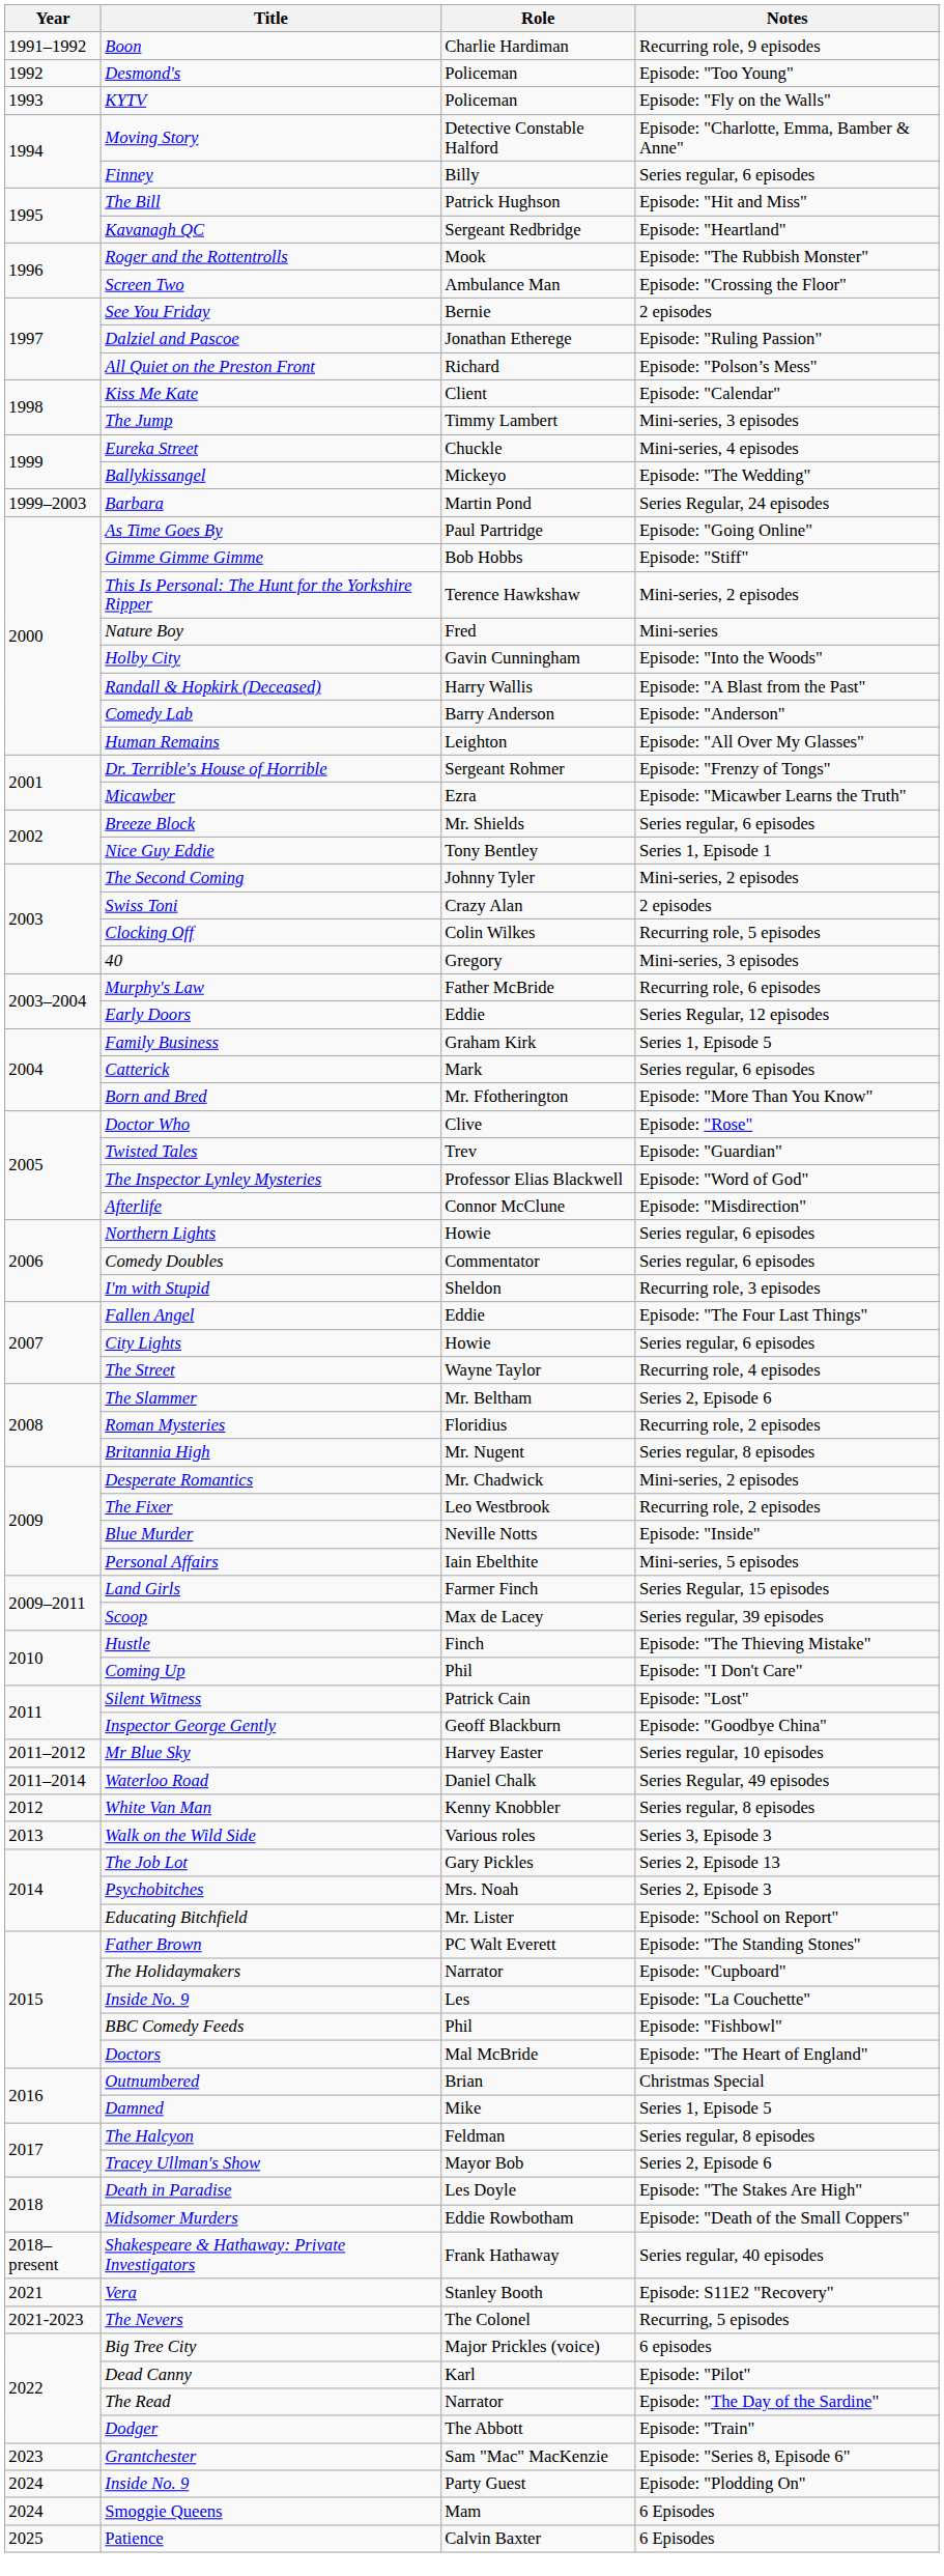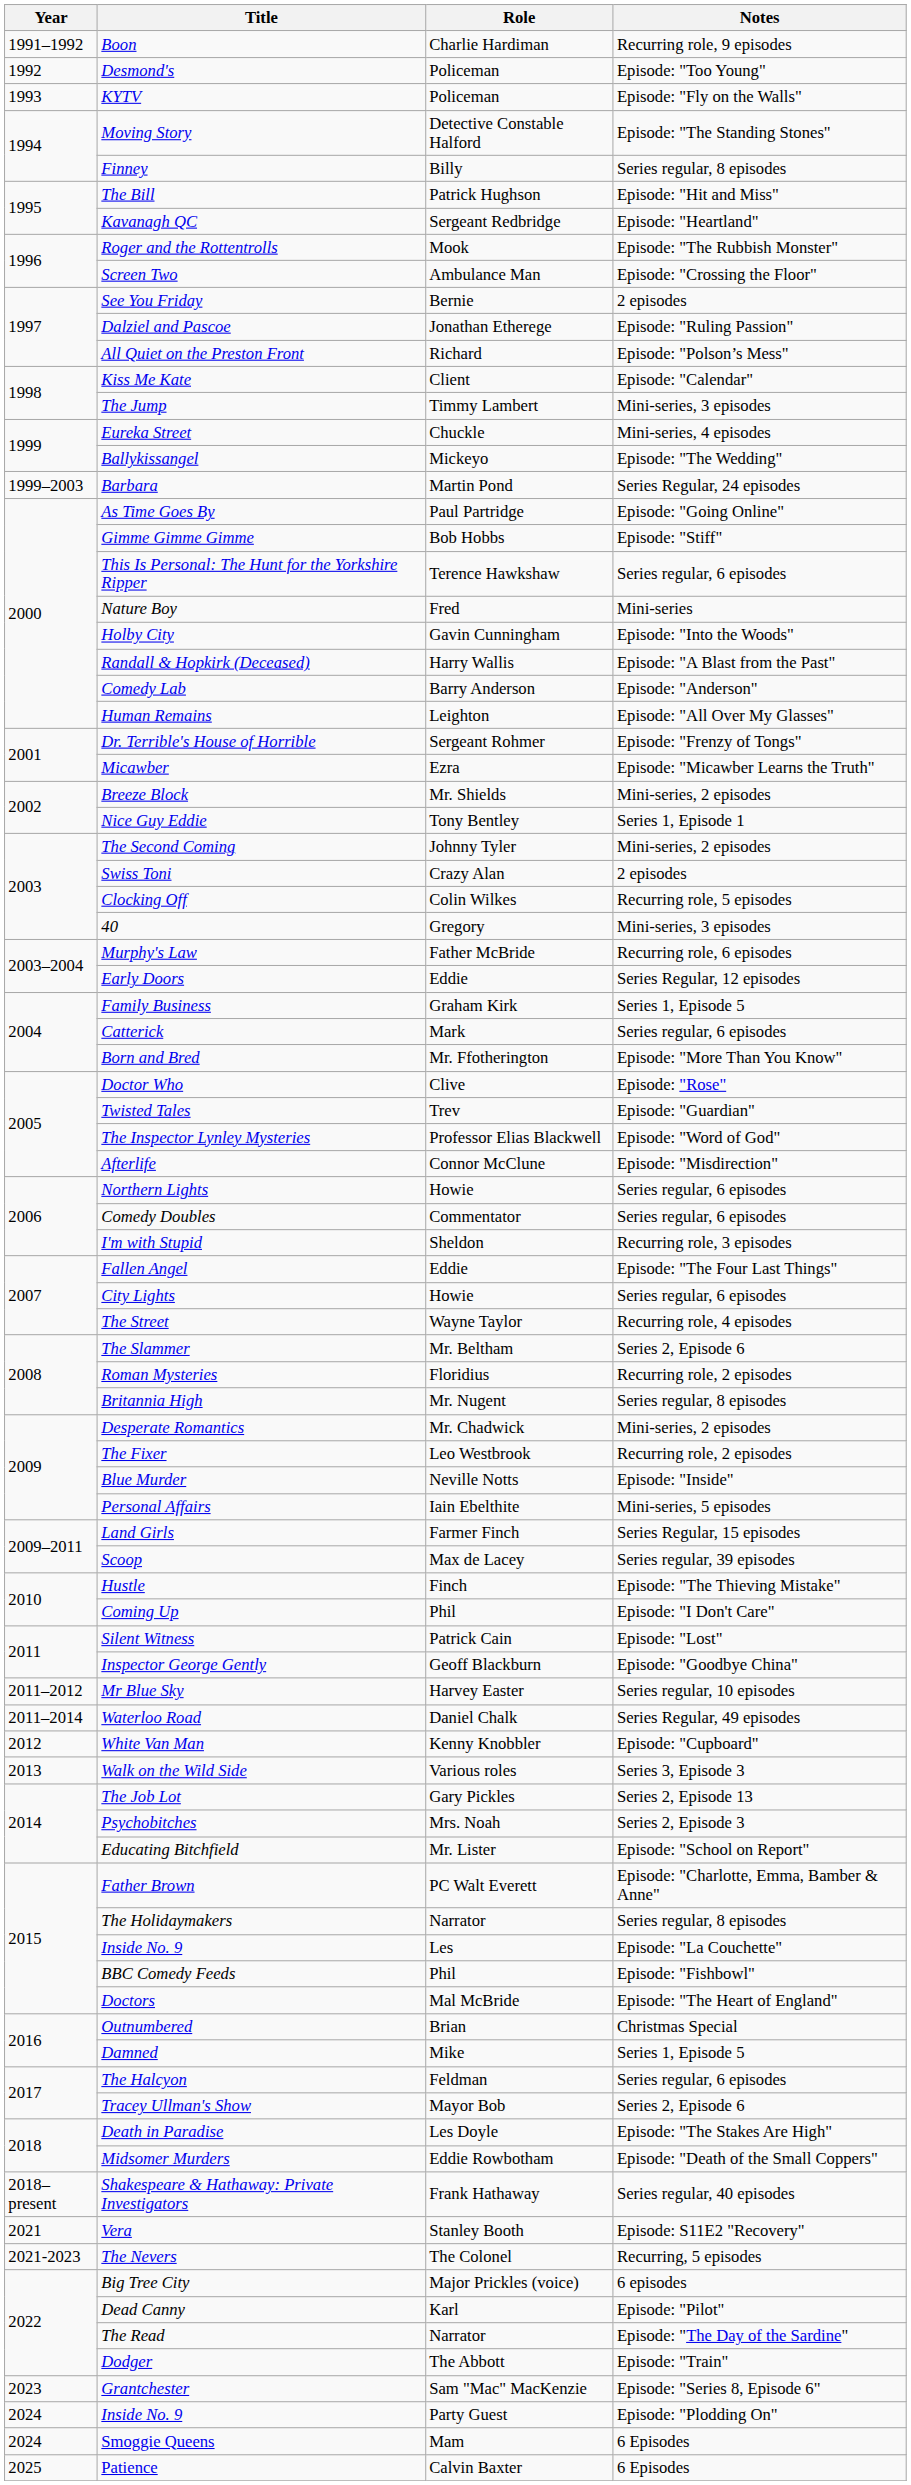 <table class="wikitable sortable">
 <tr>
 <th>Year</th>
 <th>Title</th>
 <th>Role</th>
 <th class="unsortable">Notes</th>
 </tr>
 <tr>
 <td>1991–1992</td>
 <td><em><a href='#'>Boon</a></em></td>
 <td>Charlie Hardiman</td>
 <td>Recurring role, 9 episodes</td>
 </tr>
 <tr>
 <td>1992</td>
 <td><em><a href='#'>Desmond's</a></em></td>
 <td>Policeman</td>
 <td>Episode: "Too Young"</td>
 </tr>
 <tr>
 <td>1993</td>
 <td><em><a href='#'>KYTV</a></em></td>
 <td>Policeman</td>
 <td>Episode: "Fly on the Walls"</td>
 </tr>
 <tr>
 <td rowspan="2">1994</td>
 <td><em><a href='#'>Moving Story</a></em></td>
 <td>Detective Constable Halford</td>
-<td>Episode: "Charlotte, Emma, Bamber & Anne"</td>
+<td>Episode: "The Standing Stones"</td>
 </tr>
 <tr>
 <td><em><a href='#'>Finney</a></em></td>
 <td>Billy</td>
-<td>Series regular, 6 episodes</td>
+<td>Series regular, 8 episodes</td>
 </tr>
 <tr>
 <td rowspan="2">1995</td>
 <td><em><a href='#'>The Bill</a></em></td>
 <td>Patrick Hughson</td>
 <td>Episode: "Hit and Miss"</td>
 </tr>
 <tr>
 <td><em><a href='#'>Kavanagh QC</a></em></td>
 <td>Sergeant Redbridge</td>
 <td>Episode: "Heartland"</td>
 </tr>
 <tr>
 <td rowspan="2">1996</td>
 <td><em><a href='#'>Roger and the Rottentrolls</a></em></td>
 <td>Mook</td>
 <td>Episode: "The Rubbish Monster"</td>
 </tr>
 <tr>
 <td><em><a href='#'>Screen Two</a></em></td>
 <td>Ambulance Man</td>
 <td>Episode: "Crossing the Floor"</td>
 </tr>
 <tr>
 <td rowspan="3">1997</td>
 <td><em><a href='#'>See You Friday</a></em></td>
 <td>Bernie</td>
 <td>2 episodes</td>
 </tr>
 <tr>
 <td><em><a href='#'>Dalziel and Pascoe</a></em></td>
 <td>Jonathan Etherege</td>
 <td>Episode: "Ruling Passion"</td>
 </tr>
 <tr>
 <td><em><a href='#'>All Quiet on the Preston Front</a></em></td>
 <td>Richard</td>
 <td>Episode: "Polson’s Mess"</td>
 </tr>
 <tr>
 <td rowspan="2">1998</td>
 <td><em><a href='#'>Kiss Me Kate</a></em></td>
 <td>Client</td>
 <td>Episode: "Calendar"</td>
 </tr>
 <tr>
 <td><em><a href='#'>The Jump</a></em></td>
 <td>Timmy Lambert</td>
 <td>Mini-series, 3 episodes</td>
 </tr>
 <tr>
 <td rowspan="2">1999</td>
 <td><em><a href='#'>Eureka Street</a></em></td>
 <td>Chuckle</td>
 <td>Mini-series, 4 episodes</td>
 </tr>
 <tr>
 <td><em><a href='#'>Ballykissangel</a></em></td>
 <td>Mickeyo</td>
 <td>Episode: "The Wedding"</td>
 </tr>
 <tr>
 <td>1999–2003</td>
 <td><em><a href='#'>Barbara</a></em></td>
 <td>Martin Pond</td>
 <td>Series Regular, 24 episodes</td>
 </tr>
 <tr>
 <td rowspan="8">2000</td>
 <td><em><a href='#'>As Time Goes By</a></em></td>
 <td>Paul Partridge</td>
 <td>Episode: "Going Online"</td>
 </tr>
 <tr>
 <td><em><a href='#'>Gimme Gimme Gimme</a></em></td>
 <td>Bob Hobbs</td>
 <td>Episode: "Stiff"</td>
 </tr>
 <tr>
 <td><em><a href='#'>This Is Personal: The Hunt for the Yorkshire Ripper</a></em></td>
 <td>Terence Hawkshaw</td>
-<td>Mini-series, 2 episodes</td>
+<td>Series regular, 6 episodes</td>
 </tr>
 <tr>
 <td><em>Nature Boy</em></td>
 <td>Fred</td>
 <td>Mini-series</td>
 </tr>
 <tr>
 <td><em><a href='#'>Holby City</a></em></td>
 <td>Gavin Cunningham</td>
 <td>Episode: "Into the Woods"</td>
 </tr>
 <tr>
 <td><em><a href='#'>Randall & Hopkirk (Deceased)</a></em></td>
 <td>Harry Wallis</td>
 <td>Episode: "A Blast from the Past"</td>
 </tr>
 <tr>
 <td><em><a href='#'>Comedy Lab</a></em></td>
 <td>Barry Anderson</td>
 <td>Episode: "Anderson"</td>
 </tr>
 <tr>
 <td><em><a href='#'>Human Remains</a></em></td>
 <td>Leighton</td>
 <td>Episode: "All Over My Glasses"</td>
 </tr>
 <tr>
 <td rowspan="2">2001</td>
 <td><em><a href='#'>Dr. Terrible's House of Horrible</a></em></td>
 <td>Sergeant Rohmer</td>
 <td>Episode: "Frenzy of Tongs"</td>
 </tr>
 <tr>
 <td><em><a href='#'>Micawber</a></em></td>
 <td>Ezra</td>
 <td>Episode: "Micawber Learns the Truth"</td>
 </tr>
 <tr>
 <td rowspan="2">2002</td>
 <td><em><a href='#'>Breeze Block</a></em></td>
 <td>Mr. Shields</td>
-<td>Series regular, 6 episodes</td>
+<td>Mini-series, 2 episodes</td>
 </tr>
 <tr>
 <td><em><a href='#'>Nice Guy Eddie</a></em></td>
 <td>Tony Bentley</td>
 <td>Series 1, Episode 1</td>
 </tr>
 <tr>
 <td rowspan="4">2003</td>
 <td><em><a href='#'>The Second Coming</a></em></td>
 <td>Johnny Tyler</td>
 <td>Mini-series, 2 episodes</td>
 </tr>
 <tr>
 <td><em><a href='#'>Swiss Toni</a></em></td>
 <td>Crazy Alan</td>
 <td>2 episodes</td>
 </tr>
 <tr>
 <td><em><a href='#'>Clocking Off</a></em></td>
 <td>Colin Wilkes</td>
 <td>Recurring role, 5 episodes</td>
 </tr>
 <tr>
 <td><em>40</em></td>
 <td>Gregory</td>
 <td>Mini-series, 3 episodes</td>
 </tr>
 <tr>
 <td rowspan="2">2003–2004</td>
 <td><em><a href='#'>Murphy's Law</a></em></td>
 <td>Father McBride</td>
 <td>Recurring role, 6 episodes</td>
 </tr>
 <tr>
 <td><em><a href='#'>Early Doors</a></em></td>
 <td>Eddie</td>
 <td>Series Regular, 12 episodes</td>
 </tr>
 <tr>
 <td rowspan="3">2004</td>
 <td><em><a href='#'>Family Business</a></em></td>
 <td>Graham Kirk</td>
 <td>Series 1, Episode 5</td>
 </tr>
 <tr>
 <td><em><a href='#'>Catterick</a></em></td>
 <td>Mark</td>
 <td>Series regular, 6 episodes</td>
 </tr>
 <tr>
 <td><em><a href='#'>Born and Bred</a></em></td>
 <td>Mr. Ffotherington</td>
 <td>Episode: "More Than You Know"</td>
 </tr>
 <tr>
 <td rowspan="4">2005</td>
 <td><em><a href='#'>Doctor Who</a></em></td>
 <td>Clive</td>
 <td>Episode: <a href='#'>"Rose"</a></td>
 </tr>
 <tr>
 <td><em><a href='#'>Twisted Tales</a></em></td>
 <td>Trev</td>
 <td>Episode: "Guardian"</td>
 </tr>
 <tr>
 <td><em><a href='#'>The Inspector Lynley Mysteries</a></em></td>
 <td>Professor Elias Blackwell</td>
 <td>Episode: "Word of God"</td>
 </tr>
 <tr>
 <td><em><a href='#'>Afterlife</a></em></td>
 <td>Connor McClune</td>
 <td>Episode: "Misdirection"</td>
 </tr>
 <tr>
 <td rowspan="3">2006</td>
 <td><em><a href='#'>Northern Lights</a></em></td>
 <td>Howie</td>
 <td>Series regular, 6 episodes</td>
 </tr>
 <tr>
 <td><em>Comedy Doubles</em></td>
 <td>Commentator</td>
 <td>Series regular, 6 episodes</td>
 </tr>
 <tr>
 <td><em><a href='#'>I'm with Stupid</a></em></td>
 <td>Sheldon</td>
 <td>Recurring role, 3 episodes</td>
 </tr>
 <tr>
 <td rowspan="3">2007</td>
 <td><em><a href='#'>Fallen Angel</a></em></td>
 <td>Eddie</td>
 <td>Episode: "The Four Last Things"</td>
 </tr>
 <tr>
 <td><em><a href='#'>City Lights</a></em></td>
 <td>Howie</td>
 <td>Series regular, 6 episodes</td>
 </tr>
 <tr>
 <td><em><a href='#'>The Street</a></em></td>
 <td>Wayne Taylor</td>
 <td>Recurring role, 4 episodes</td>
 </tr>
 <tr>
 <td rowspan="3">2008</td>
 <td><em><a href='#'>The Slammer</a></em></td>
 <td>Mr. Beltham</td>
 <td>Series 2, Episode 6</td>
 </tr>
 <tr>
 <td><em><a href='#'>Roman Mysteries</a></em></td>
 <td>Floridius</td>
 <td>Recurring role, 2 episodes</td>
 </tr>
 <tr>
 <td><em><a href='#'>Britannia High</a></em></td>
 <td>Mr. Nugent</td>
 <td>Series regular, 8 episodes</td>
 </tr>
 <tr>
 <td rowspan="4">2009</td>
 <td><em><a href='#'>Desperate Romantics</a></em></td>
 <td>Mr. Chadwick</td>
 <td>Mini-series, 2 episodes</td>
 </tr>
 <tr>
 <td><em><a href='#'>The Fixer</a></em></td>
 <td>Leo Westbrook</td>
 <td>Recurring role, 2 episodes</td>
 </tr>
 <tr>
 <td><em><a href='#'>Blue Murder</a></em></td>
 <td>Neville Notts</td>
 <td>Episode: "Inside"</td>
 </tr>
 <tr>
 <td><em><a href='#'>Personal Affairs</a></em></td>
 <td>Iain Ebelthite</td>
 <td>Mini-series, 5 episodes</td>
 </tr>
 <tr>
 <td rowspan="2">2009–2011</td>
 <td><em><a href='#'>Land Girls</a></em></td>
 <td>Farmer Finch</td>
 <td>Series Regular, 15 episodes</td>
 </tr>
 <tr>
 <td><em><a href='#'>Scoop</a></em></td>
 <td>Max de Lacey</td>
 <td>Series regular, 39 episodes</td>
 </tr>
 <tr>
 <td rowspan="2">2010</td>
 <td><em><a href='#'>Hustle</a></em></td>
 <td>Finch</td>
 <td>Episode: "The Thieving Mistake"</td>
 </tr>
 <tr>
 <td><em><a href='#'>Coming Up</a></em></td>
 <td>Phil</td>
 <td>Episode: "I Don't Care"</td>
 </tr>
 <tr>
 <td rowspan="2">2011</td>
 <td><em><a href='#'>Silent Witness</a></em></td>
 <td>Patrick Cain</td>
 <td>Episode: "Lost"</td>
 </tr>
 <tr>
 <td><em><a href='#'>Inspector George Gently</a></em></td>
 <td>Geoff Blackburn</td>
 <td>Episode: "Goodbye China"</td>
 </tr>
 <tr>
 <td>2011–2012</td>
 <td><em><a href='#'>Mr Blue Sky</a></em></td>
 <td>Harvey Easter</td>
 <td>Series regular, 10 episodes</td>
 </tr>
 <tr>
 <td>2011–2014</td>
 <td><em><a href='#'>Waterloo Road</a></em></td>
 <td>Daniel Chalk</td>
 <td>Series Regular, 49 episodes</td>
 </tr>
 <tr>
 <td>2012</td>
 <td><em><a href='#'>White Van Man</a></em></td>
 <td>Kenny Knobbler</td>
-<td>Series regular, 8 episodes</td>
+<td>Episode: "Cupboard"</td>
 </tr>
 <tr>
 <td>2013</td>
 <td><em><a href='#'>Walk on the Wild Side</a></em></td>
 <td>Various roles</td>
 <td>Series 3, Episode 3</td>
 </tr>
 <tr>
 <td rowspan="3">2014</td>
 <td><em><a href='#'>The Job Lot</a></em></td>
 <td>Gary Pickles</td>
 <td>Series 2, Episode 13</td>
 </tr>
 <tr>
 <td><em><a href='#'>Psychobitches</a></em></td>
 <td>Mrs. Noah</td>
 <td>Series 2, Episode 3</td>
 </tr>
 <tr>
 <td><em>Educating Bitchfield</em></td>
 <td>Mr. Lister</td>
 <td>Episode: "School on Report"</td>
 </tr>
 <tr>
 <td rowspan="5">2015</td>
 <td><em><a href='#'>Father Brown</a></em></td>
 <td>PC Walt Everett</td>
-<td>Episode: "The Standing Stones"</td>
+<td>Episode: "Charlotte, Emma, Bamber & Anne"</td>
 </tr>
 <tr>
 <td><em>The Holidaymakers</em></td>
 <td>Narrator</td>
-<td>Episode: "Cupboard"</td>
+<td>Series regular, 8 episodes</td>
 </tr>
 <tr>
 <td><em><a href='#'>Inside No. 9</a></em></td>
 <td>Les</td>
 <td>Episode: "La Couchette"</td>
 </tr>
 <tr>
 <td><em>BBC Comedy Feeds</em></td>
 <td>Phil</td>
 <td>Episode: "Fishbowl"</td>
 </tr>
 <tr>
 <td><em><a href='#'>Doctors</a></em></td>
 <td>Mal McBride</td>
 <td>Episode: "The Heart of England"</td>
 </tr>
 <tr>
 <td rowspan="2">2016</td>
 <td><em><a href='#'>Outnumbered</a></em></td>
 <td>Brian</td>
 <td>Christmas Special</td>
 </tr>
 <tr>
 <td><em><a href='#'>Damned</a></em></td>
 <td>Mike</td>
 <td>Series 1, Episode 5</td>
 </tr>
 <tr>
 <td rowspan="2">2017</td>
 <td><em><a href='#'>The Halcyon</a></em></td>
 <td>Feldman</td>
-<td>Series regular, 8 episodes</td>
+<td>Series regular, 6 episodes</td>
 </tr>
 <tr>
 <td><em><a href='#'>Tracey Ullman's Show</a></em></td>
 <td>Mayor Bob</td>
 <td>Series 2, Episode 6</td>
 </tr>
 <tr>
 <td rowspan="2">2018</td>
 <td><em><a href='#'>Death in Paradise</a></em></td>
 <td>Les Doyle</td>
 <td>Episode: "The Stakes Are High"</td>
 </tr>
 <tr>
 <td><em><a href='#'>Midsomer Murders</a></em></td>
 <td>Eddie Rowbotham</td>
 <td>Episode: "Death of the Small Coppers"</td>
 </tr>
 <tr>
 <td>2018–present</td>
 <td><em><a href='#'>Shakespeare & Hathaway: Private Investigators</a></em></td>
 <td>Frank Hathaway</td>
 <td>Series regular, 40 episodes</td>
 </tr>
 <tr>
 <td>2021</td>
 <td><em><a href='#'>Vera</a></em></td>
 <td>Stanley Booth</td>
 <td>Episode: S11E2 "Recovery"</td>
 </tr>
 <tr>
 <td>2021-2023</td>
 <td><em><a href='#'>The Nevers</a></em></td>
 <td>The Colonel</td>
 <td>Recurring, 5 episodes</td>
 </tr>
 <tr>
 <td rowspan="4">2022</td>
 <td><em>Big Tree City</em></td>
 <td>Major Prickles (voice)</td>
 <td>6 episodes</td>
 </tr>
 <tr>
 <td><em>Dead Canny</em></td>
 <td>Karl</td>
 <td>Episode: "Pilot"</td>
 </tr>
 <tr>
 <td><em>The Read</em></td>
 <td>Narrator</td>
 <td>Episode: "<a href='#'>The Day of the Sardine</a>"</td>
 </tr>
 <tr>
 <td><em><a href='#'>Dodger</a></em></td>
 <td>The Abbott</td>
 <td>Episode: "Train"</td>
 </tr>
 <tr>
 <td>2023</td>
 <td><em><a href='#'>Grantchester</a></em></td>
 <td>Sam "Mac" MacKenzie</td>
 <td>Episode: "Series 8, Episode 6"</td>
 </tr>
 <tr>
 <td>2024</td>
 <td><em><a href='#'>Inside No. 9</a></em></td>
 <td>Party Guest</td>
 <td>Episode: "Plodding On"</td>
 </tr>
 <tr>
 <td>2024</td>
 <td><a href='#'>Smoggie Queens</a></td>
 <td>Mam</td>
 <td>6 Episodes</td>
 </tr>
 <tr>
 <td>2025</td>
 <td><a href='#'>Patience</a></td>
 <td>Calvin Baxter</td>
 <td>6 Episodes</td>
 </tr>
 </table>
